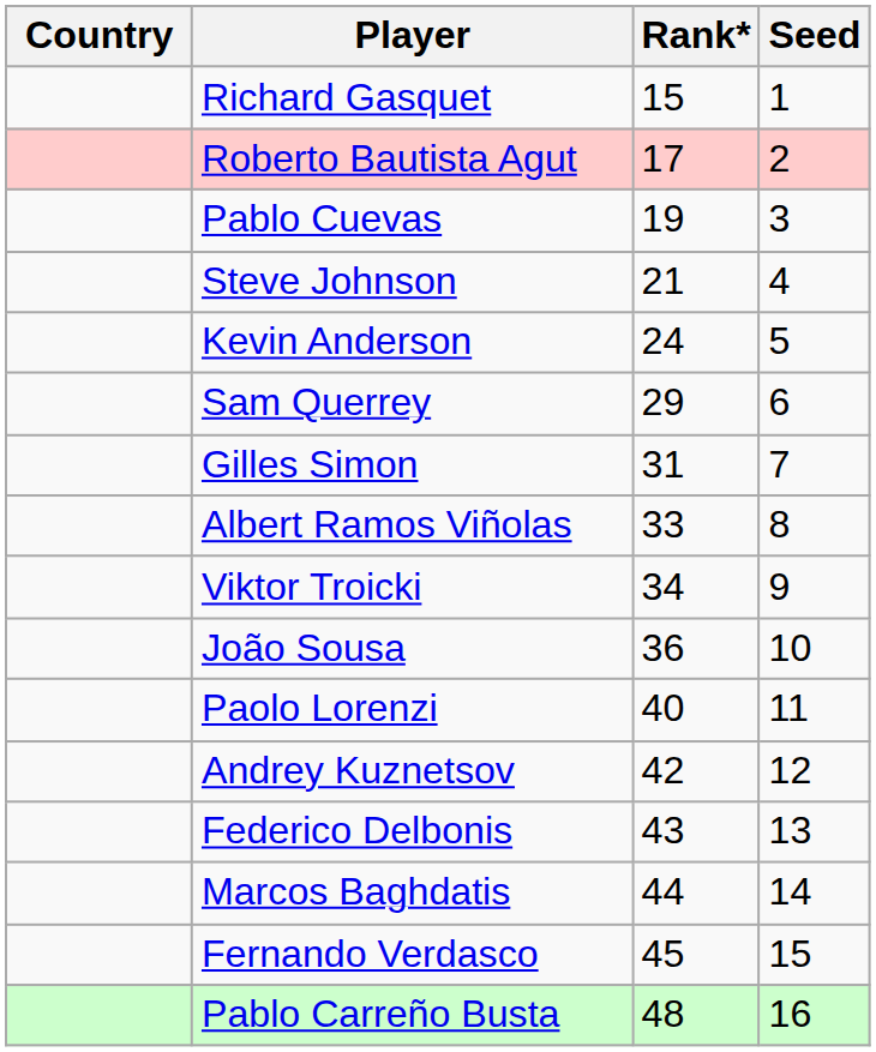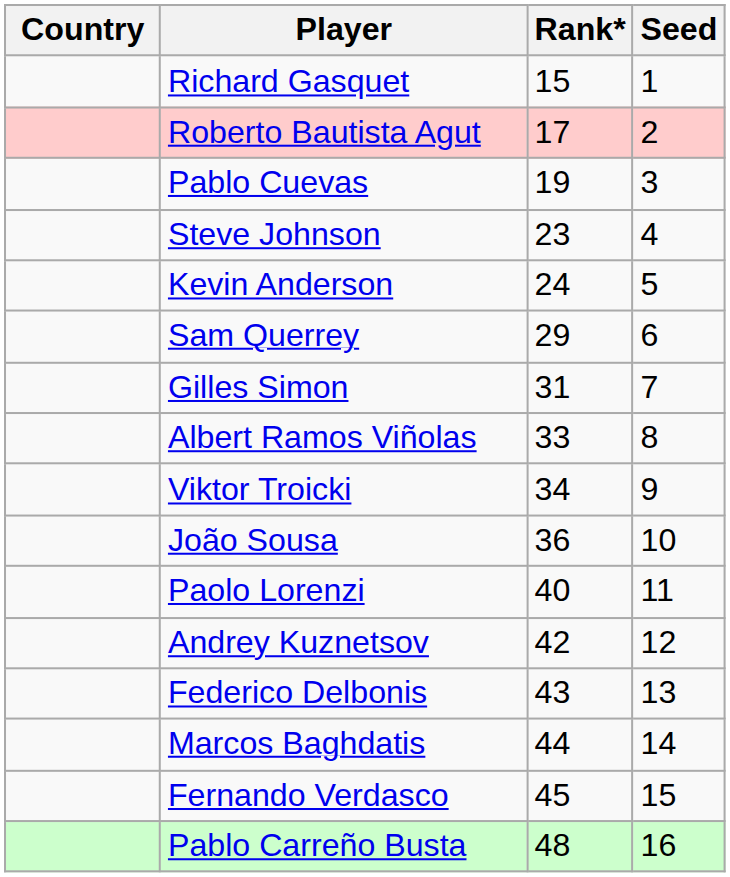 <table class="sortable wikitable">
 <tr>
 <th width="70">Country</th>
 <th width="175">Player</th>
 <th>Rank*</th>
 <th>Seed</th>
 </tr>
 <tr>
 <td></td>
 <td><a href='#'>Richard Gasquet</a></td>
 <td>15</td>
 <td>1</td>
 </tr>
 <tr style="background:#fcc;">
 <td></td>
 <td><a href='#'>Roberto Bautista Agut</a></td>
 <td>17</td>
 <td>2</td>
 </tr>
 <tr>
 <td></td>
 <td><a href='#'>Pablo Cuevas</a></td>
 <td>19</td>
 <td>3</td>
 </tr>
 <tr>
 <td></td>
 <td><a href='#'>Steve Johnson</a></td>
-<td>21</td>
+<td>23</td>
 <td>4</td>
 </tr>
 <tr>
 <td></td>
 <td><a href='#'>Kevin Anderson</a></td>
 <td>24</td>
 <td>5</td>
 </tr>
 <tr>
 <td></td>
 <td><a href='#'>Sam Querrey</a></td>
 <td>29</td>
 <td>6</td>
 </tr>
 <tr>
 <td></td>
 <td><a href='#'>Gilles Simon</a></td>
 <td>31</td>
 <td>7</td>
 </tr>
 <tr>
 <td></td>
 <td><a href='#'>Albert Ramos Viñolas</a></td>
 <td>33</td>
 <td>8</td>
 </tr>
 <tr>
 <td></td>
 <td><a href='#'>Viktor Troicki</a></td>
 <td>34</td>
 <td>9</td>
 </tr>
 <tr>
 <td></td>
 <td><a href='#'>João Sousa</a></td>
 <td>36</td>
 <td>10</td>
 </tr>
 <tr>
 <td></td>
 <td><a href='#'>Paolo Lorenzi</a></td>
 <td>40</td>
 <td>11</td>
 </tr>
 <tr>
 <td></td>
 <td><a href='#'>Andrey Kuznetsov</a></td>
 <td>42</td>
 <td>12</td>
 </tr>
 <tr>
 <td></td>
 <td><a href='#'>Federico Delbonis</a></td>
 <td>43</td>
 <td>13</td>
 </tr>
 <tr>
 <td></td>
 <td><a href='#'>Marcos Baghdatis</a></td>
 <td>44</td>
 <td>14</td>
 </tr>
 <tr>
 <td></td>
 <td><a href='#'>Fernando Verdasco</a></td>
 <td>45</td>
 <td>15</td>
 </tr>
 <tr style="background:#cfc;">
 <td></td>
 <td><a href='#'>Pablo Carreño Busta</a></td>
 <td>48</td>
 <td>16</td>
 </tr>
 </table>
